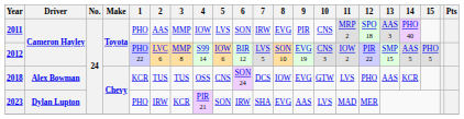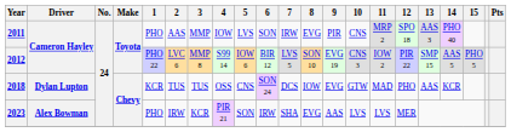 <table class="wikitable" style="text-align:center; font-size:75%">
 <tr>
 <th>Year</th>
 <th>Driver</th>
 <th>No.</th>
 <th>Make</th>
 <th>1</th>
 <th>2</th>
 <th>3</th>
 <th>4</th>
 <th>5</th>
 <th>6</th>
 <th>7</th>
 <th>8</th>
 <th>9</th>
 <th>10</th>
 <th>11</th>
 <th>12</th>
 <th>13</th>
 <th>14</th>
 <th>15</th>
 <th></th>
 <th>Pts</th>
 </tr>
 <tr>
 <th><a href='#'>2011</a></th>
 <th rowspan=2><a href='#'>Cameron Hayley</a></th>
 <th rowspan=4>24</th>
 <th rowspan=2><a href='#'>Toyota</a></th>
 <td><a href='#'>PHO</a></td>
 <td><a href='#'>AAS</a></td>
 <td><a href='#'>MMP</a></td>
 <td><a href='#'>IOW</a></td>
 <td><a href='#'>LVS</a></td>
 <td><a href='#'>SON</a></td>
 <td><a href='#'>IRW</a></td>
 <td><a href='#'>EVG</a></td>
 <td><a href='#'>PIR</a></td>
 <td><a href='#'>CNS</a></td>
 <td style="background:#DFDFDF;"><a href='#'>MRP</a><br><small>2</small></td>
 <td style="background:#DFFFDF;"><a href='#'>SPO</a><br><small>18</small></td>
 <td style="background:#DFDFDF;"><a href='#'>AAS</a><br><small>3</small></td>
 <td style="background:#EFCFFF;"><a href='#'>PHO</a><br><small>40</small></td>
 <td></td>
 <th></th>
 <th></th>
 </tr>
 <tr>
 <th><a href='#'>2012</a></th>
 <td style="background:#CFCFFF;"><a href='#'>PHO</a><br><small>22</small></td>
 <td style="background:#FFDF9F;"><a href='#'>LVC</a><br><small>6</small></td>
 <td style="background:#FFDF9F;"><a href='#'>MMP</a><br><small>8</small></td>
 <td style="background:#DFFFDF;"><a href='#'>S99</a><br><small>14</small></td>
 <td style="background:#FFDF9F;"><a href='#'>IOW</a><br><small>6</small></td>
 <td style="background:#DFFFDF;"><a href='#'>BIR</a><br><small>12</small></td>
 <td style="background:#DFDFDF;"><a href='#'>LVS</a><br><small>5</small></td>
 <td style="background:#FFDF9F;"><a href='#'>SON</a><br><small>10</small></td>
 <td style="background:#DFFFDF;"><a href='#'>EVG</a><br><small>19</small></td>
 <td style="background:#DFDFDF;"><a href='#'>CNS</a><br><small>3</small></td>
 <td style="background:#DFDFDF;"><a href='#'>IOW</a><br><small>2</small></td>
 <td style="background:#CFCFFF;"><a href='#'>PIR</a><br><small>22</small></td>
 <td style="background:#DFFFDF;"><a href='#'>SMP</a><br><small>15</small></td>
 <td style="background:#DFDFDF;"><a href='#'>AAS</a><br><small>5</small></td>
 <td style="background:#DFDFDF;"><a href='#'>PHO</a><br><small>5</small></td>
 <th></th>
 <th></th>
 </tr>
 <tr>
 <th><a href='#'>2018</a></th>
-<th><a href='#'>Alex Bowman</a></th>
+<th><a href='#'>Dylan Lupton</a></th>
 <th rowspan=2><a href='#'>Chevy</a></th>
 <td><a href='#'>KCR</a></td>
 <td><a href='#'>TUS</a></td>
 <td><a href='#'>TUS</a></td>
 <td><a href='#'>OSS</a></td>
 <td><a href='#'>CNS</a></td>
 <td style="background:#EFCFFF;"><a href='#'>SON</a><br><small>24</small></td>
 <td><a href='#'>DCS</a></td>
 <td><a href='#'>IOW</a></td>
 <td><a href='#'>EVG</a></td>
 <td><a href='#'>GTW</a></td>
-<td><a href='#'>LVS</a></td>
+<td><a href='#'>MAD</a></td>
 <td><a href='#'>PHO</a></td>
 <td><a href='#'>AAS</a></td>
 <td><a href='#'>KCR</a></td>
 <td></td>
 <th></th>
 <th></th>
 </tr>
 <tr>
 <th><a href='#'>2023</a></th>
-<th><a href='#'>Dylan Lupton</a></th>
+<th><a href='#'>Alex Bowman</a></th>
 <td><a href='#'>PHO</a></td>
 <td><a href='#'>IRW</a></td>
 <td><a href='#'>KCR</a></td>
 <td style="background:#EFCFFF;"><a href='#'>PIR</a><br><small>21</small></td>
 <td><a href='#'>SON</a></td>
 <td><a href='#'>IRW</a></td>
 <td><a href='#'>SHA</a></td>
 <td><a href='#'>EVG</a></td>
 <td><a href='#'>AAS</a></td>
 <td><a href='#'>LVS</a></td>
-<td><a href='#'>MAD</a></td>
+<td><a href='#'>LVS</a></td>
 <td><a href='#'>MER</a></td>
 <td colspan=3></td>
 <th></th>
 <th></th>
 </tr>
 <tr>
 </tr>
 </table>
